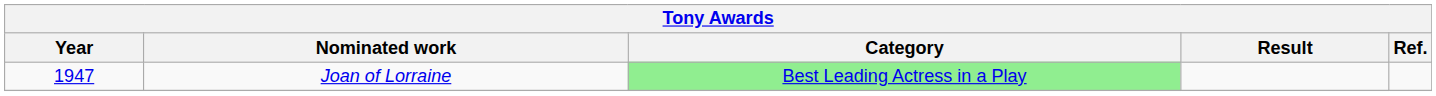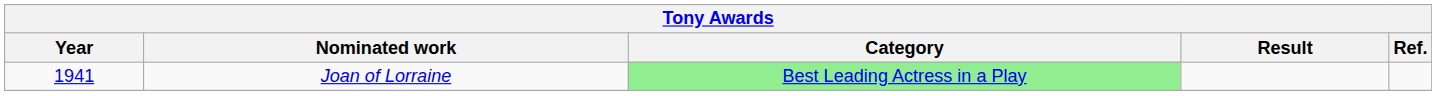 <table width="100%" class="wikitable">
 <tr>
 <th colspan="5" align="center"><a href='#'>Tony Awards</a></th>
 </tr>
 <tr>
 <th width="10%">Year</th>
 <th width="35%">Nominated work</th>
 <th width="40%">Category</th>
 <th width="15%">Result</th>
 <th>Ref.</th>
 </tr>
 <tr>
-<td style="text-align:center;"><a href='#'>1947</a></td>
+<td style="text-align:center;"><a href='#'>1941</a></td>
 <td style="text-align:center;"><em><a href='#'>Joan of Lorraine</a></em></td>
 <td style="background: lightgreen; text-align:center;"><a href='#'>Best Leading Actress in a Play</a></td>
 <td></td>
 <td style="text-align:center"></td>
 </tr>
 <tr>
 </tr>
 </table>
